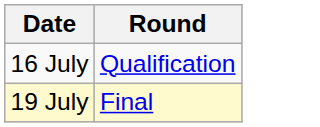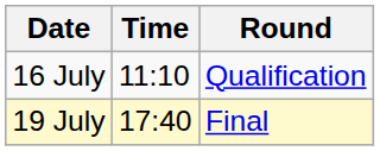 <table class="wikitable">
 <tr>
 <th>Date</th>
+<th>Time</th>
 <th>Round</th>
 </tr>
 <tr>
 <td>16 July</td>
+<td>11:10</td>
 <td><a href='#'>Qualification</a></td>
 </tr>
 <tr style=background:lemonchiffon>
 <td>19 July</td>
+<td>17:40</td>
 <td><a href='#'>Final</a></td>
 </tr>
 </table>
